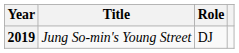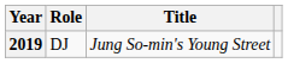 <table class="wikitable plainrowheaders">
 <tr>
 <th scope="col">Year</th>
+<th scope="col">Role</th>
 <th scope="col">Title</th>
-<th scope="col">Role</th>
 <th scope="col"></th>
 </tr>
 <tr>
 <th scope="row">2019</th>
+<td>DJ</td>
 <td><em>Jung So-min's Young Street</em></td>
-<td>DJ</td>
 <td style="text-align:center"></td>
 </tr>
 </table>
